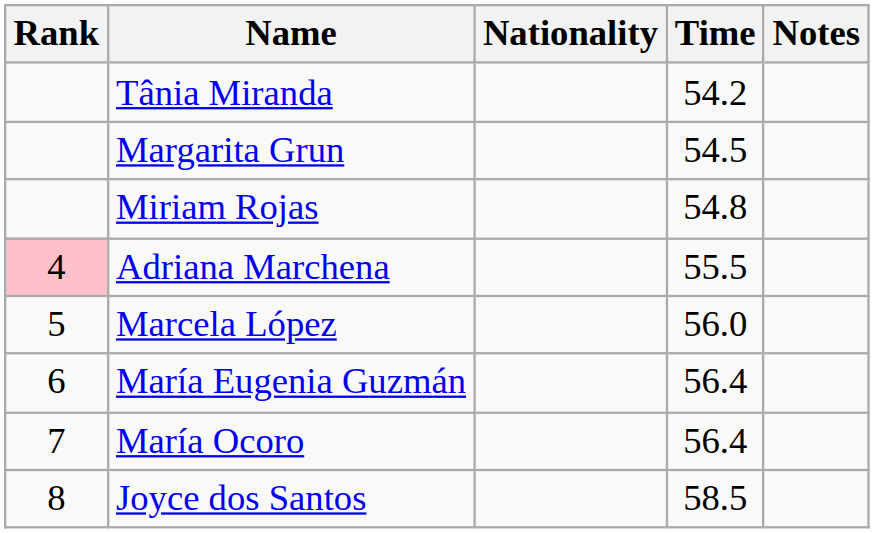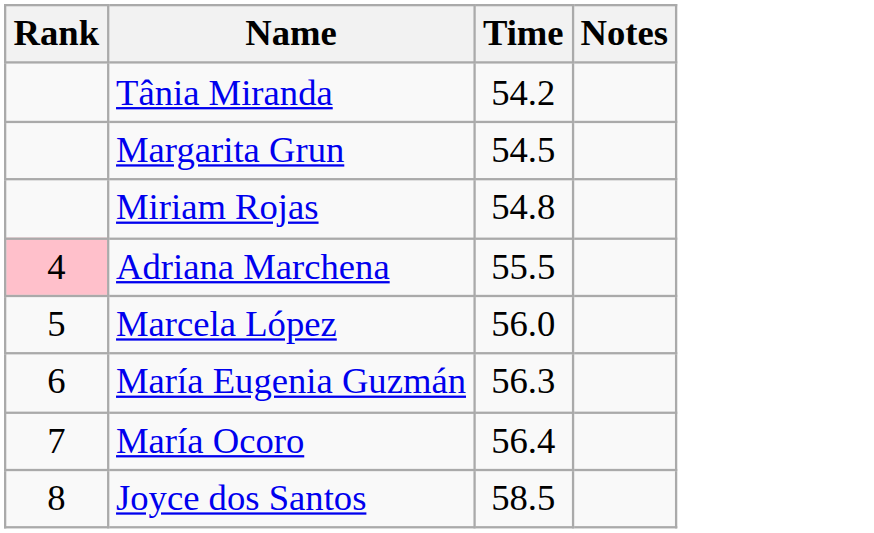 <table class="wikitable sortable" style="text-align:center">
 <tr>
 <th>Rank</th>
 <th>Name</th>
-<th>Nationality</th>
 <th>Time</th>
 <th>Notes</th>
 </tr>
 <tr>
 <td></td>
 <td align=left><a href='#'>Tânia Miranda</a></td>
-<td align=left></td>
 <td>54.2</td>
 <td></td>
 </tr>
 <tr>
 <td></td>
 <td align=left><a href='#'>Margarita Grun</a></td>
-<td align=left></td>
 <td>54.5</td>
 <td></td>
 </tr>
 <tr>
 <td></td>
 <td align=left><a href='#'>Miriam Rojas</a></td>
-<td align=left></td>
 <td>54.8</td>
 <td></td>
 </tr>
 <tr>
 <td style="background: pink;">4</td>
 <td align=left><a href='#'>Adriana Marchena</a></td>
-<td align=left></td>
 <td>55.5</td>
 <td></td>
 </tr>
 <tr>
 <td>5</td>
 <td align=left><a href='#'>Marcela López</a></td>
-<td align=left></td>
 <td>56.0</td>
 <td></td>
 </tr>
 <tr>
 <td>6</td>
 <td align=left><a href='#'>María Eugenia Guzmán</a></td>
-<td align=left></td>
-<td>56.4</td>
+<td>56.3</td>
 <td></td>
 </tr>
 <tr>
 <td>7</td>
 <td align=left><a href='#'>María Ocoro</a></td>
-<td align=left></td>
 <td>56.4</td>
 <td></td>
 </tr>
 <tr>
 <td>8</td>
 <td align=left><a href='#'>Joyce dos Santos</a></td>
-<td align=left></td>
 <td>58.5</td>
 <td></td>
 </tr>
 </table>
